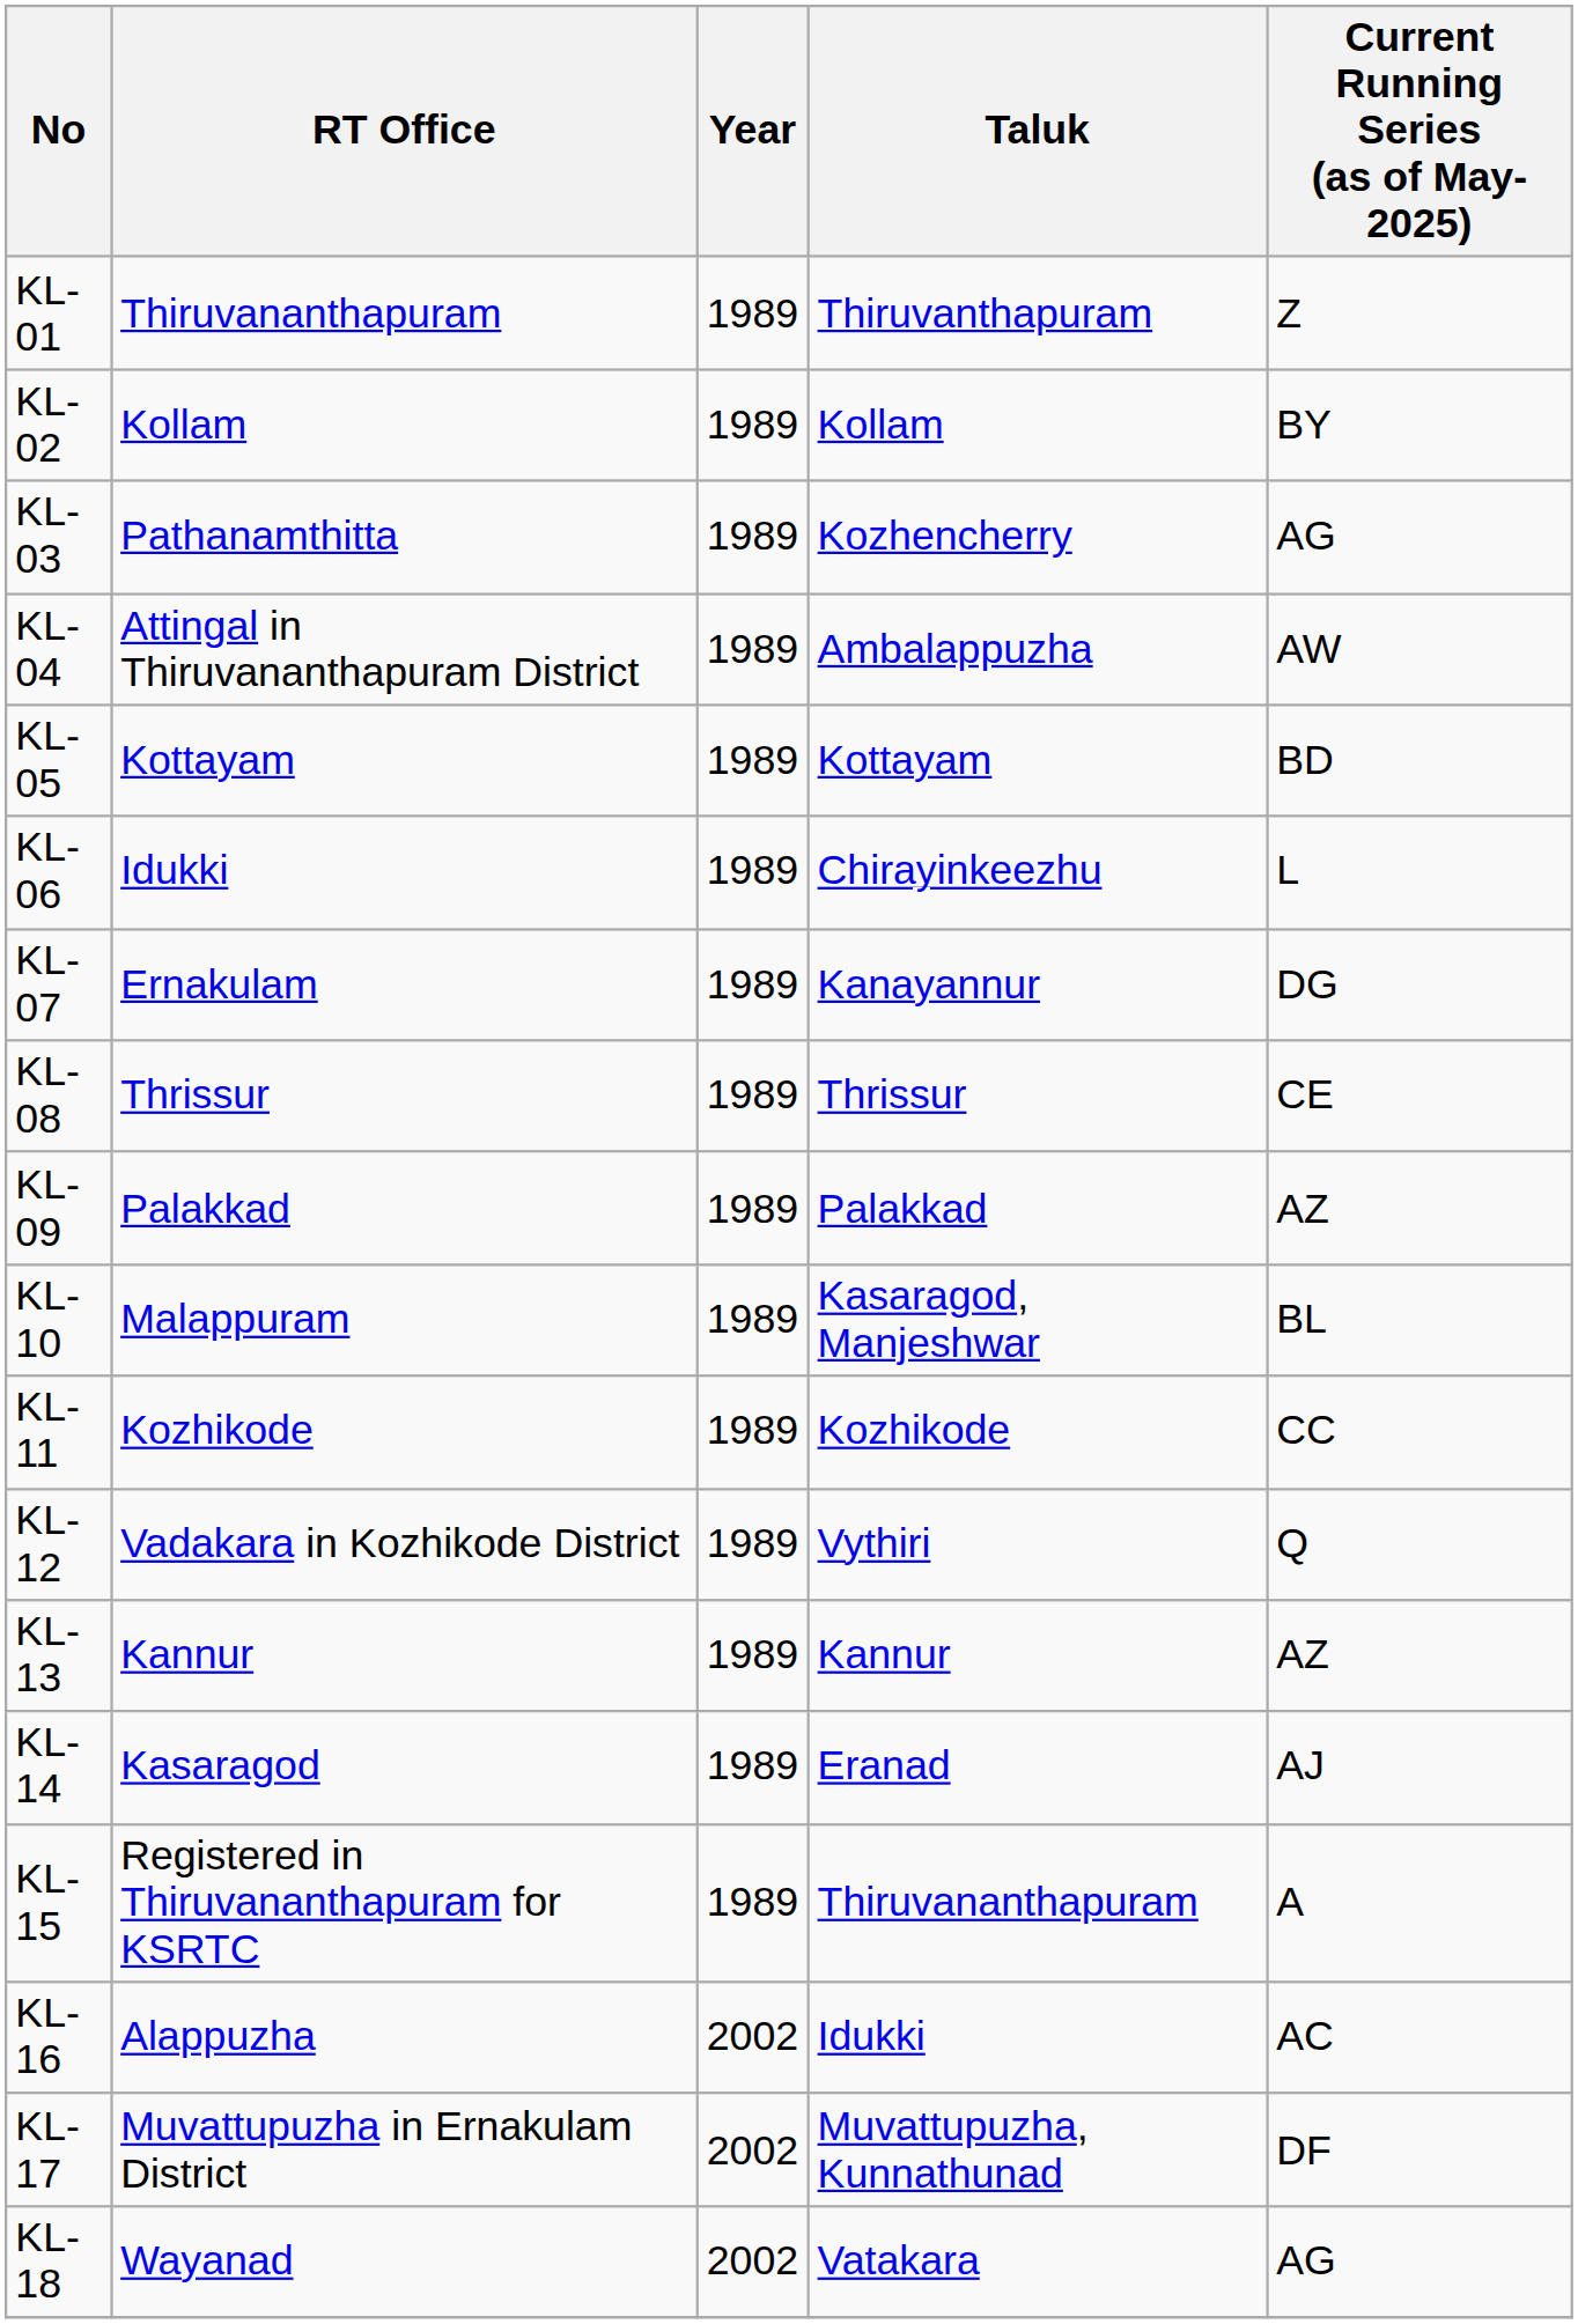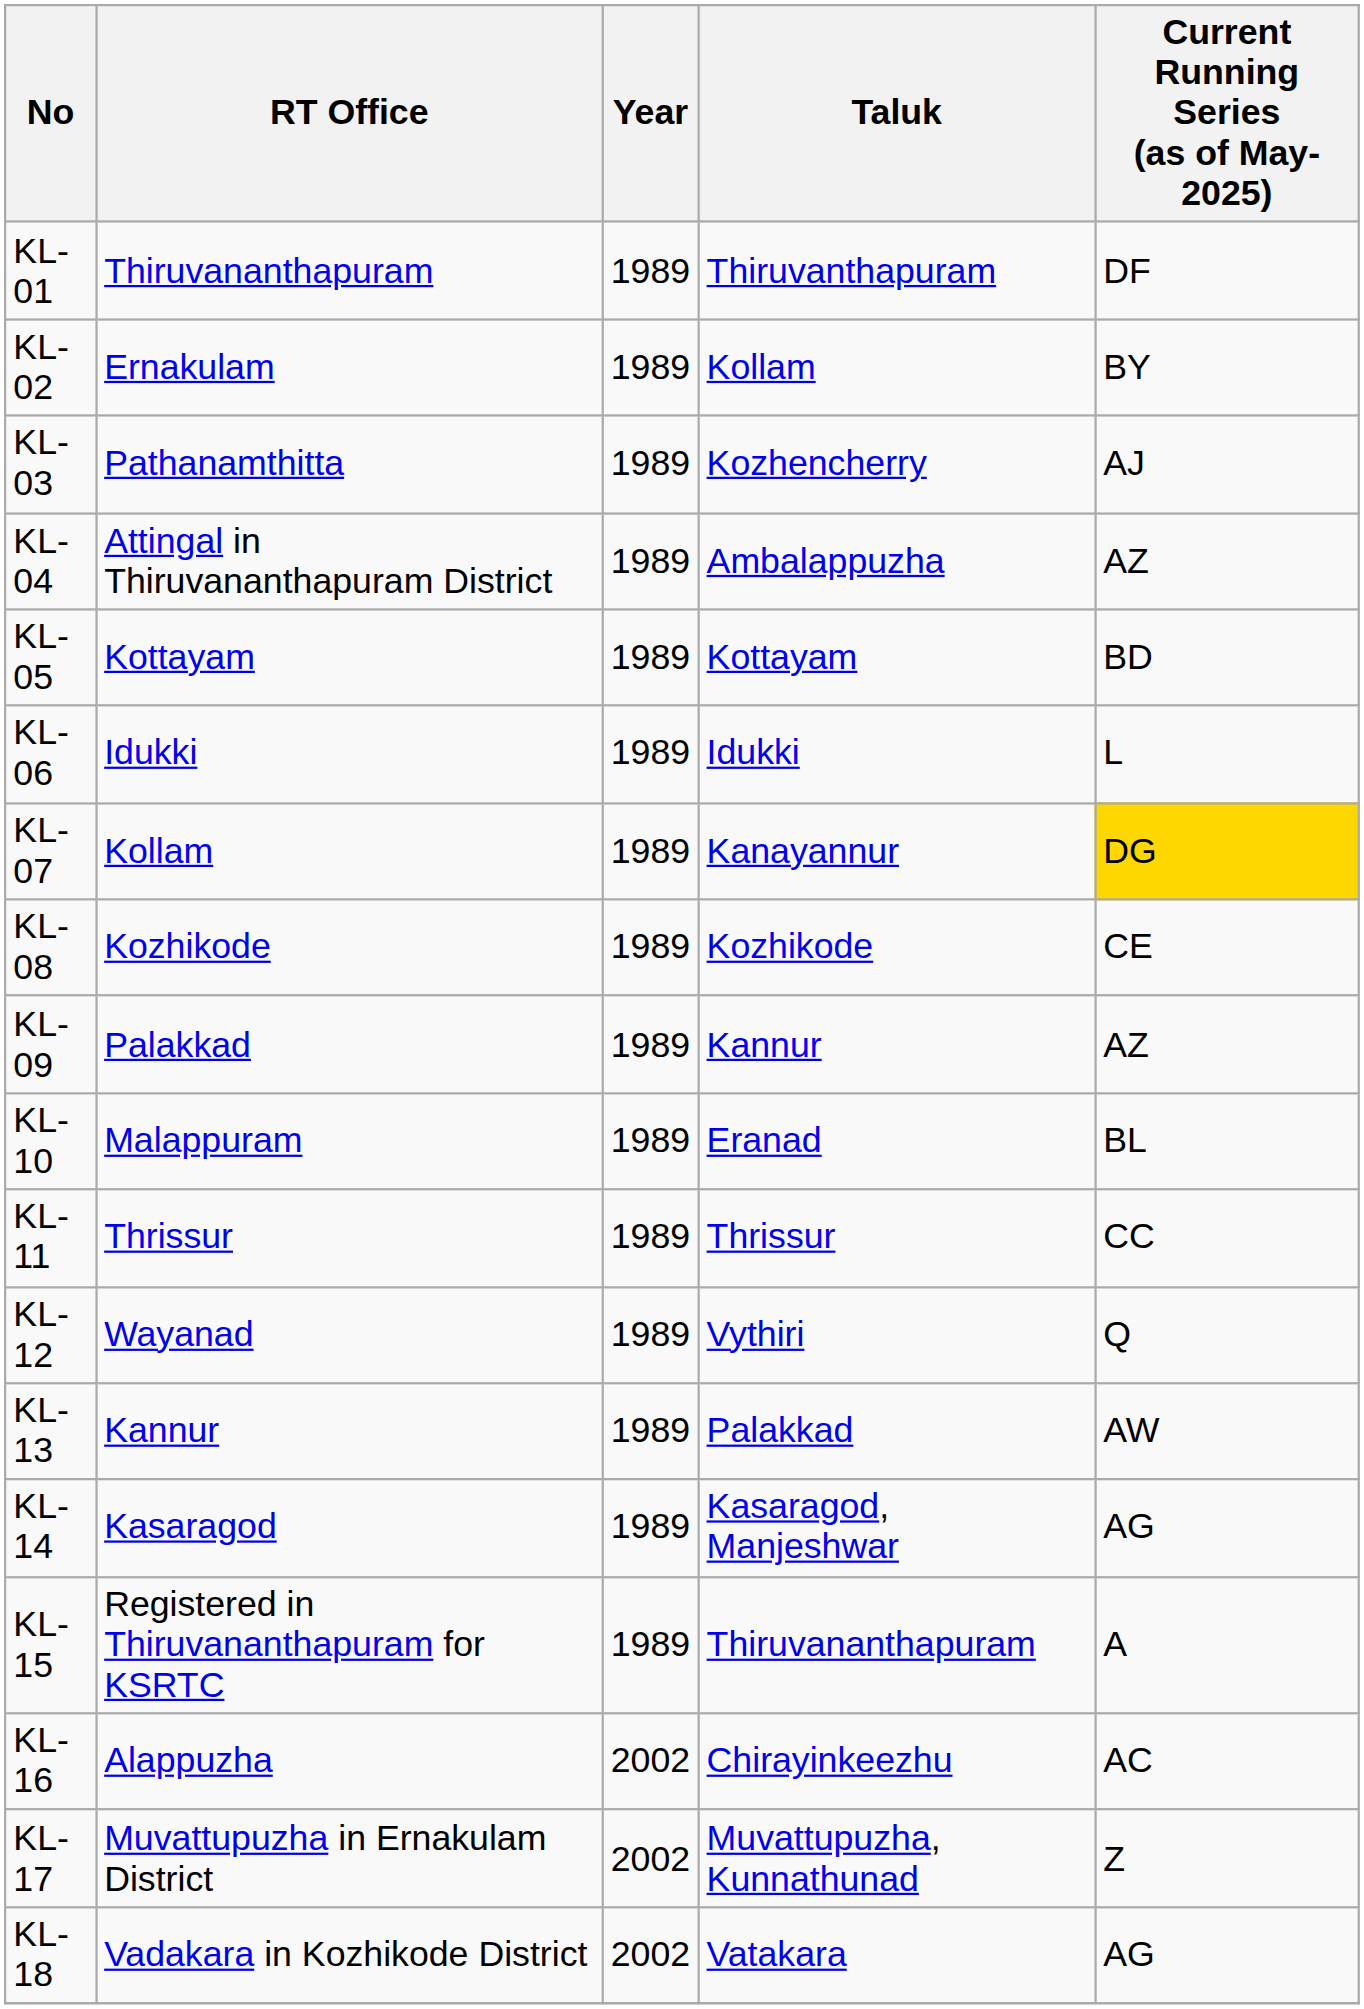 <table class="wikitable sortable"  style="text-align: left;">
 <tr>
 <th>No</th>
 <th>RT Office</th>
 <th>Year</th>
 <th>Taluk</th>
 <th>Current Running Series<br>(as of May-2025)</th>
 </tr>
 <tr>
 <td>KL-01</td>
 <td><a href='#'>Thiruvananthapuram</a></td>
 <td>1989</td>
 <td><a href='#'>Thiruvanthapuram</a></td>
-<td>Z</td>
+<td>DF</td>
 </tr>
 <tr>
 <td>KL-02</td>
-<td><a href='#'>Kollam</a></td>
+<td><a href='#'>Ernakulam</a></td>
 <td>1989</td>
 <td><a href='#'>Kollam</a></td>
 <td>BY</td>
 </tr>
 <tr>
 <td>KL-03</td>
 <td><a href='#'>Pathanamthitta</a></td>
 <td>1989</td>
 <td><a href='#'>Kozhencherry</a></td>
-<td>AG</td>
+<td>AJ</td>
 </tr>
 <tr>
 <td>KL-04</td>
 <td><a href='#'>Attingal</a> in Thiruvananthapuram District</td>
 <td>1989</td>
 <td><a href='#'>Ambalappuzha</a></td>
-<td>AW</td>
+<td>AZ</td>
 </tr>
 <tr>
 <td>KL-05</td>
 <td><a href='#'>Kottayam</a></td>
 <td>1989</td>
 <td><a href='#'>Kottayam</a></td>
 <td>BD</td>
 </tr>
 <tr>
 <td>KL-06</td>
 <td><a href='#'>Idukki</a></td>
 <td>1989</td>
-<td><a href='#'>Chirayinkeezhu</a></td>
+<td><a href='#'>Idukki</a></td>
 <td>L</td>
 </tr>
 <tr>
 <td>KL-07</td>
-<td><a href='#'>Ernakulam</a></td>
+<td><a href='#'>Kollam</a></td>
 <td>1989</td>
 <td><a href='#'>Kanayannur</a></td>
-<td>DG</td>
+<td style="background: gold;">DG</td>
 </tr>
 <tr>
 <td>KL-08</td>
-<td><a href='#'>Thrissur</a></td>
+<td><a href='#'>Kozhikode</a></td>
 <td>1989</td>
-<td><a href='#'>Thrissur</a></td>
+<td><a href='#'>Kozhikode</a></td>
 <td>CE</td>
 </tr>
 <tr>
 <td>KL-09</td>
 <td><a href='#'>Palakkad</a></td>
 <td>1989</td>
-<td><a href='#'>Palakkad</a></td>
+<td><a href='#'>Kannur</a></td>
 <td>AZ</td>
 </tr>
 <tr>
 <td>KL-10</td>
 <td><a href='#'>Malappuram</a></td>
 <td>1989</td>
-<td><a href='#'>Kasaragod</a>, <a href='#'>Manjeshwar</a></td>
+<td><a href='#'>Eranad</a></td>
 <td>BL</td>
 </tr>
 <tr>
 <td>KL- 11</td>
-<td><a href='#'>Kozhikode</a></td>
+<td><a href='#'>Thrissur</a></td>
 <td>1989</td>
-<td><a href='#'>Kozhikode</a></td>
+<td><a href='#'>Thrissur</a></td>
 <td>CC</td>
 </tr>
 <tr>
 <td>KL-12</td>
-<td><a href='#'>Vadakara</a> in Kozhikode District</td>
+<td><a href='#'>Wayanad</a></td>
 <td>1989</td>
 <td><a href='#'>Vythiri</a></td>
 <td>Q</td>
 </tr>
 <tr>
 <td>KL-13</td>
 <td><a href='#'>Kannur</a></td>
 <td>1989</td>
-<td><a href='#'>Kannur</a></td>
-<td>AZ</td>
+<td><a href='#'>Palakkad</a></td>
+<td>AW</td>
 </tr>
 <tr>
 <td>KL-14</td>
 <td><a href='#'>Kasaragod</a></td>
 <td>1989</td>
-<td><a href='#'>Eranad</a></td>
-<td>AJ</td>
+<td><a href='#'>Kasaragod</a>, <a href='#'>Manjeshwar</a></td>
+<td>AG</td>
 </tr>
 <tr>
 <td>KL-15</td>
 <td>Registered in <a href='#'>Thiruvananthapuram</a> for <a href='#'>KSRTC</a></td>
 <td>1989</td>
 <td><a href='#'>Thiruvananthapuram</a></td>
 <td>A</td>
 </tr>
 <tr>
 <td>KL-16</td>
 <td><a href='#'>Alappuzha</a></td>
 <td>2002</td>
-<td><a href='#'>Idukki</a></td>
+<td><a href='#'>Chirayinkeezhu</a></td>
 <td>AC</td>
 </tr>
 <tr>
 <td>KL-17</td>
 <td><a href='#'>Muvattupuzha</a> in Ernakulam District</td>
 <td>2002</td>
 <td><a href='#'>Muvattupuzha</a>, <a href='#'>Kunnathunad</a></td>
-<td>DF</td>
+<td>Z</td>
 </tr>
 <tr>
 <td>KL-18</td>
-<td><a href='#'>Wayanad</a></td>
+<td><a href='#'>Vadakara</a> in Kozhikode District</td>
 <td>2002</td>
 <td><a href='#'>Vatakara</a></td>
 <td>AG</td>
 </tr>
 <tr>
 </tr>
 </table>
